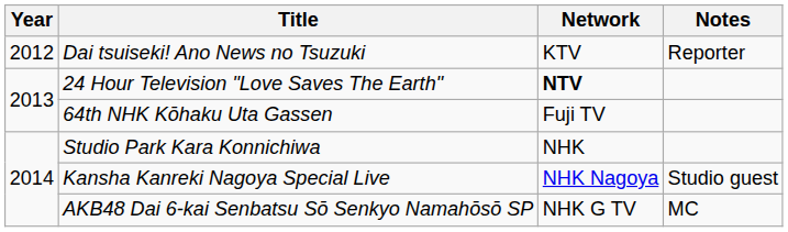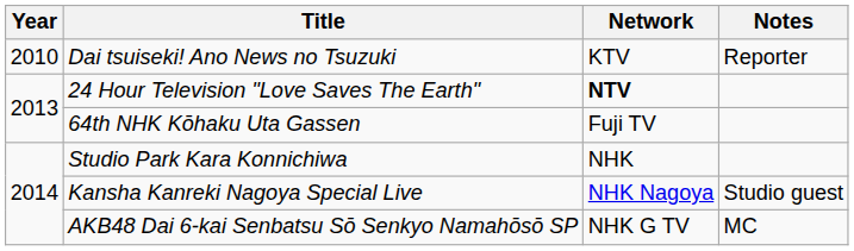 <table class="wikitable">
 <tr>
 <th>Year</th>
 <th>Title</th>
 <th>Network</th>
 <th>Notes</th>
 </tr>
 <tr>
-<td>2012</td>
+<td>2010</td>
 <td><em>Dai tsuiseki! Ano News no Tsuzuki</em></td>
 <td>KTV</td>
 <td>Reporter</td>
 </tr>
 <tr>
 <td rowspan="2">2013</td>
 <td><em>24 Hour Television "Love Saves The Earth"</em></td>
 <td><strong>NTV</strong></td>
 <td></td>
 </tr>
 <tr>
 <td><em>64th NHK Kōhaku Uta Gassen</em></td>
 <td>Fuji TV</td>
 <td></td>
 </tr>
 <tr>
 <td rowspan="3">2014</td>
 <td><em>Studio Park Kara Konnichiwa</em></td>
 <td>NHK</td>
 <td></td>
 </tr>
 <tr>
 <td><em>Kansha Kanreki Nagoya Special Live</em></td>
 <td><a href='#'>NHK Nagoya</a></td>
 <td>Studio guest</td>
 </tr>
 <tr>
 <td><em>AKB48 Dai 6-kai Senbatsu Sō Senkyo Namahōsō SP</em></td>
 <td>NHK G TV</td>
 <td>MC</td>
 </tr>
 </table>
